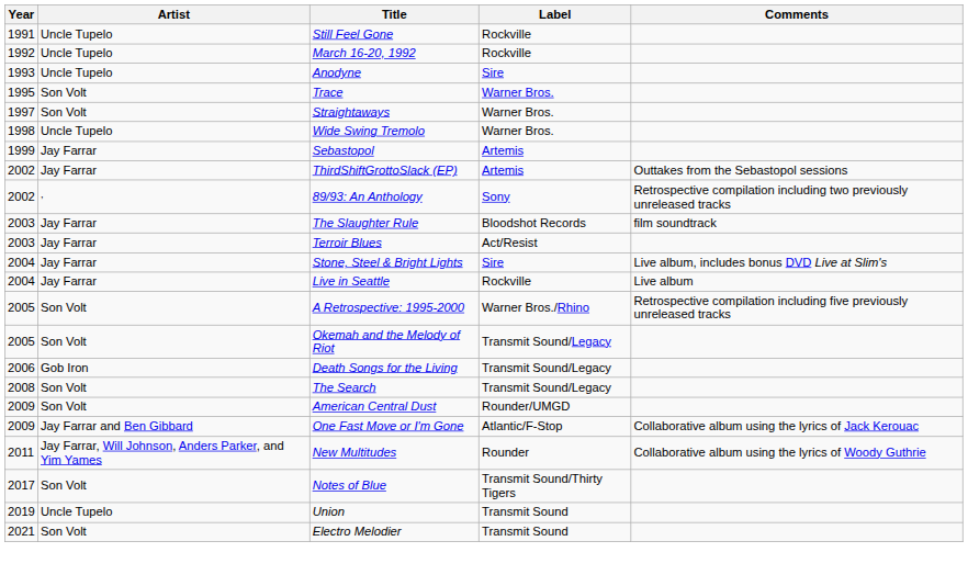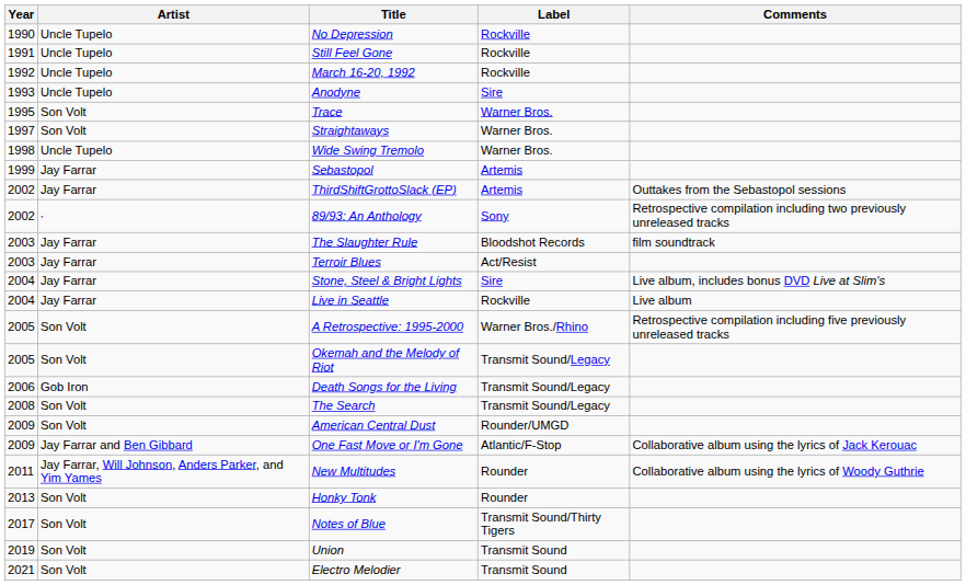 <table class="wikitable sortable" style="border-collapse:collapse;">
 <tr style="border-bottom:1px solid black;">
 <th align=left>Year</th>
 <th align=left>Artist</th>
 <th align=left>Title</th>
 <th align=left>Label</th>
 <th align=left>Comments</th>
+</tr>
+<tr>
+<td>1990</td>
+<td>Uncle Tupelo</td>
+<td><em><a href='#'>No Depression</a></em></td>
+<td><a href='#'>Rockville</a></td>
+<td></td>
 </tr>
 <tr>
 <td>1991</td>
 <td>Uncle Tupelo</td>
 <td><em><a href='#'>Still Feel Gone</a></em></td>
 <td>Rockville</td>
 <td></td>
 </tr>
 <tr>
 <td>1992</td>
 <td>Uncle Tupelo</td>
 <td><em><a href='#'>March 16-20, 1992</a></em></td>
 <td>Rockville</td>
 <td></td>
 </tr>
 <tr>
 <td>1993</td>
 <td>Uncle Tupelo</td>
 <td><em><a href='#'>Anodyne</a></em></td>
 <td><a href='#'>Sire</a></td>
 <td></td>
 </tr>
 <tr>
 <td>1995</td>
 <td>Son Volt</td>
 <td><em><a href='#'>Trace</a></em></td>
 <td><a href='#'>Warner Bros.</a></td>
 <td></td>
 </tr>
 <tr>
 <td>1997</td>
 <td>Son Volt</td>
 <td><em><a href='#'>Straightaways</a></em></td>
 <td>Warner Bros.</td>
 <td></td>
 </tr>
 <tr>
 <td>1998</td>
 <td>Uncle Tupelo</td>
 <td><em><a href='#'>Wide Swing Tremolo</a></em></td>
 <td>Warner Bros.</td>
 <td></td>
 </tr>
 <tr>
 <td>1999</td>
 <td>Jay Farrar</td>
 <td><em><a href='#'>Sebastopol</a></em></td>
 <td><a href='#'>Artemis</a></td>
 <td></td>
 </tr>
 <tr>
 <td>2002</td>
 <td>Jay Farrar</td>
 <td><em><a href='#'>ThirdShiftGrottoSlack (EP)</a></em></td>
 <td><a href='#'>Artemis</a></td>
 <td>Outtakes from the Sebastopol sessions</td>
 </tr>
 <tr>
 <td>2002</td>
 <td><sup>,</sup></td>
 <td><em><a href='#'>89/93: An Anthology</a></em></td>
 <td><a href='#'>Sony</a></td>
 <td>Retrospective compilation including two previously unreleased tracks</td>
 </tr>
 <tr>
 <td>2003</td>
 <td>Jay Farrar</td>
 <td><em><a href='#'>The Slaughter Rule</a></em></td>
 <td>Bloodshot Records</td>
 <td>film soundtrack</td>
 </tr>
 <tr>
 <td>2003</td>
 <td>Jay Farrar</td>
 <td><em><a href='#'>Terroir Blues</a></em></td>
 <td>Act/Resist</td>
 <td></td>
 </tr>
 <tr>
 <td>2004</td>
 <td>Jay Farrar</td>
 <td><em><a href='#'>Stone, Steel & Bright Lights</a></em></td>
 <td><a href='#'>Sire</a></td>
 <td>Live album, includes bonus <a href='#'>DVD</a> <em>Live at Slim's</em></td>
 </tr>
 <tr>
 <td>2004</td>
 <td>Jay Farrar</td>
 <td><em><a href='#'>Live in Seattle</a></em></td>
 <td>Rockville</td>
 <td>Live album</td>
 </tr>
 <tr>
 <td>2005</td>
 <td>Son Volt</td>
 <td><em><a href='#'>A Retrospective: 1995-2000</a></em></td>
 <td>Warner Bros./<a href='#'>Rhino</a></td>
 <td>Retrospective compilation including five previously unreleased tracks</td>
 </tr>
 <tr>
 <td>2005</td>
 <td>Son Volt</td>
 <td><em><a href='#'>Okemah and the Melody of Riot</a></em></td>
 <td>Transmit Sound/<a href='#'>Legacy</a></td>
 <td></td>
 </tr>
 <tr>
 <td>2006</td>
 <td>Gob Iron</td>
 <td><em><a href='#'>Death Songs for the Living</a></em></td>
 <td>Transmit Sound/Legacy</td>
 <td></td>
 </tr>
 <tr>
 <td>2008</td>
 <td>Son Volt</td>
 <td><em><a href='#'>The Search</a></em></td>
 <td>Transmit Sound/Legacy</td>
 <td></td>
 </tr>
 <tr>
 <td>2009</td>
 <td>Son Volt</td>
 <td><em><a href='#'>American Central Dust</a></em></td>
 <td>Rounder/UMGD</td>
 <td></td>
 </tr>
 <tr>
 <td>2009</td>
 <td>Jay Farrar and <a href='#'>Ben Gibbard</a></td>
 <td><em><a href='#'>One Fast Move or I'm Gone</a></em></td>
 <td>Atlantic/F-Stop</td>
 <td>Collaborative album using the lyrics of <a href='#'>Jack Kerouac</a></td>
 </tr>
 <tr>
 <td>2011</td>
 <td>Jay Farrar, <a href='#'>Will Johnson</a>, <a href='#'>Anders Parker</a>, and <a href='#'>Yim Yames</a></td>
 <td><em><a href='#'>New Multitudes</a></em></td>
 <td>Rounder</td>
 <td>Collaborative album using the lyrics of <a href='#'>Woody Guthrie</a></td>
 </tr>
 <tr>
+<td>2013</td>
+<td>Son Volt</td>
+<td><em><a href='#'>Honky Tonk</a></em></td>
+<td>Rounder</td>
+<td></td>
+</tr>
+<tr>
 <td>2017</td>
 <td>Son Volt</td>
 <td><em><a href='#'>Notes of Blue</a></em></td>
 <td>Transmit Sound/Thirty Tigers</td>
 <td></td>
 </tr>
 <tr>
 <td>2019</td>
-<td>Uncle Tupelo</td>
+<td>Son Volt</td>
 <td><em>Union</em></td>
 <td>Transmit Sound</td>
 <td></td>
 </tr>
 <tr>
 <td>2021</td>
 <td>Son Volt</td>
 <td><em>Electro Melodier</em></td>
 <td>Transmit Sound</td>
 <td></td>
 </tr>
 </table>
